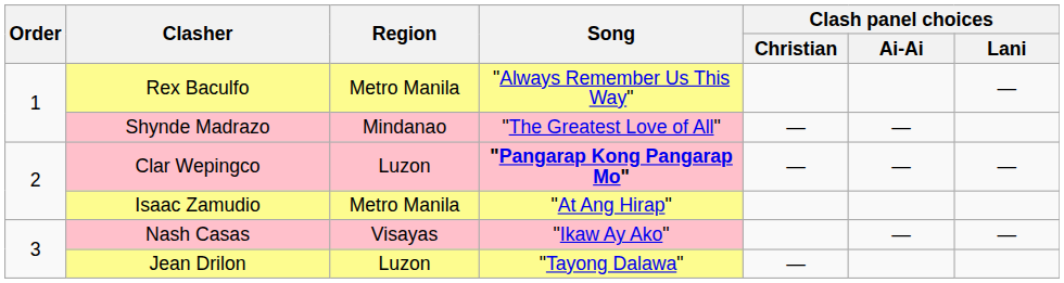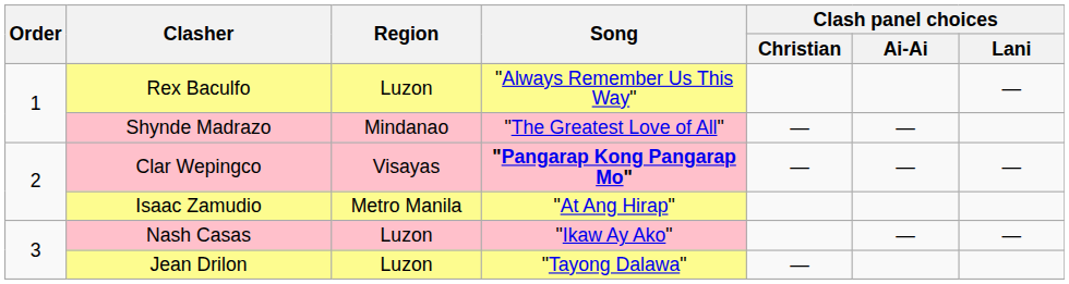 <table class="wikitable" style="text-align:center; line-height:17px; width:100%;">
 <tr>
 <th rowspan="2" width="5%">Order</th>
 <th rowspan="2" width="25%">Clasher</th>
 <th rowspan="2">Region</th>
 <th rowspan="2" width="25%">Song</th>
 <th colspan="3" width="30%">Clash panel choices</th>
 </tr>
 <tr>
 <th width="10%">Christian</th>
 <th width="10%">Ai-Ai</th>
 <th width="10%">Lani</th>
 </tr>
 <tr>
 <td rowspan="2">1</td>
 <td style="background:#fdfc8f;">Rex Baculfo</td>
-<td style="background:#fdfc8f;">Metro Manila</td>
+<td style="background:#fdfc8f;">Luzon</td>
 <td style="background:#fdfc8f;">"<a href='#'>Always Remember Us This Way</a>"</td>
 <td><strong></strong></td>
 <td><strong></strong></td>
 <td>—</td>
 </tr>
 <tr>
 <td style="background:pink;">Shynde Madrazo</td>
 <td style="background:pink;">Mindanao</td>
 <td style="background:pink;">"<a href='#'>The Greatest Love of All</a>"</td>
 <td>—</td>
 <td>—</td>
 <td><strong></strong></td>
 </tr>
 <tr>
 <td rowspan="2">2</td>
 <td style="background:pink;">Clar Wepingco</td>
-<td style="background:pink;">Luzon</td>
+<td style="background:pink;">Visayas</td>
 <td style="background:pink;"><strong>"<a href='#'>Pangarap Kong Pangarap Mo</a>"</strong></td>
 <td>—</td>
 <td>—</td>
 <td>—</td>
 </tr>
 <tr>
 <td style="background:#fdfc8f;">Isaac Zamudio</td>
 <td style="background:#fdfc8f;">Metro Manila</td>
 <td style="background:#fdfc8f;">"<a href='#'>At Ang Hirap</a>"</td>
 <td><strong></strong></td>
 <td><strong></strong></td>
 <td><strong></strong></td>
 </tr>
 <tr>
 <td rowspan="2">3</td>
 <td style="background:pink;">Nash Casas</td>
-<td style="background:pink;">Visayas</td>
+<td style="background:pink;">Luzon</td>
 <td style="background:pink;">"<a href='#'>Ikaw Ay Ako</a>"</td>
 <td><strong></strong></td>
 <td>—</td>
 <td>—</td>
 </tr>
 <tr>
 <td style="background:#fdfc8f;">Jean Drilon</td>
 <td style="background:#fdfc8f;">Luzon</td>
 <td style="background:#fdfc8f;">"<a href='#'>Tayong Dalawa</a>"</td>
 <td>—</td>
 <td><strong></strong></td>
 <td><strong></strong></td>
 </tr>
 </table>
